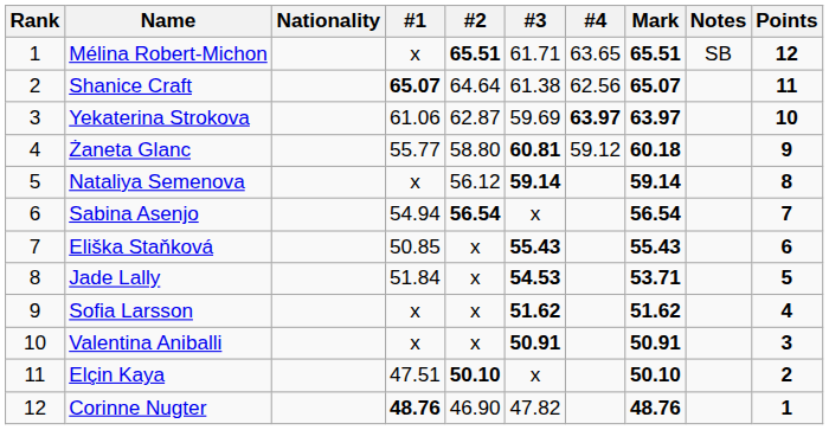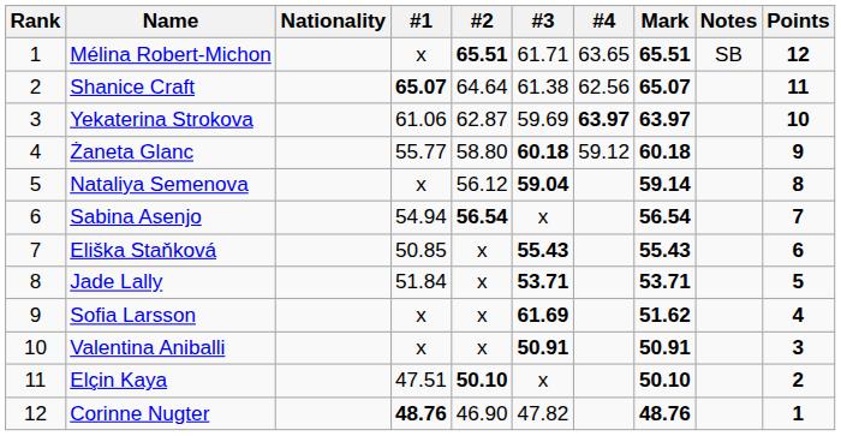 <table class="wikitable sortable" style="text-align:center">
 <tr>
 <th>Rank</th>
 <th>Name</th>
 <th>Nationality</th>
 <th>#1</th>
 <th>#2</th>
 <th>#3</th>
 <th>#4</th>
 <th>Mark</th>
 <th>Notes</th>
 <th>Points</th>
 </tr>
 <tr>
 <td>1</td>
 <td align=left><a href='#'>Mélina Robert-Michon</a></td>
 <td align=left></td>
 <td>x</td>
 <td><strong>65.51</strong></td>
 <td>61.71</td>
 <td>63.65</td>
 <td><strong>65.51</strong></td>
 <td>SB</td>
 <td><strong>12</strong></td>
 </tr>
 <tr>
 <td>2</td>
 <td align=left><a href='#'>Shanice Craft</a></td>
 <td align=left></td>
 <td><strong>65.07</strong></td>
 <td>64.64</td>
 <td>61.38</td>
 <td>62.56</td>
 <td><strong>65.07</strong></td>
 <td></td>
 <td><strong>11</strong></td>
 </tr>
 <tr>
 <td>3</td>
 <td align=left><a href='#'>Yekaterina Strokova</a></td>
 <td align=left></td>
 <td>61.06</td>
 <td>62.87</td>
 <td>59.69</td>
 <td><strong>63.97</strong></td>
 <td><strong>63.97</strong></td>
 <td></td>
 <td><strong>10</strong></td>
 </tr>
 <tr>
 <td>4</td>
 <td align=left><a href='#'>Żaneta Glanc</a></td>
 <td align=left></td>
 <td>55.77</td>
 <td>58.80</td>
-<td><strong>60.81</strong></td>
+<td><strong>60.18</strong></td>
 <td>59.12</td>
 <td><strong>60.18</strong></td>
 <td></td>
 <td><strong>9</strong></td>
 </tr>
 <tr>
 <td>5</td>
 <td align=left><a href='#'>Nataliya Semenova</a></td>
 <td align=left></td>
 <td>x</td>
 <td>56.12</td>
-<td><strong>59.14</strong></td>
+<td><strong>59.04</strong></td>
 <td></td>
 <td><strong>59.14</strong></td>
 <td></td>
 <td><strong>8</strong></td>
 </tr>
 <tr>
 <td>6</td>
 <td align=left><a href='#'>Sabina Asenjo</a></td>
 <td align=left></td>
 <td>54.94</td>
 <td><strong>56.54</strong></td>
 <td>x</td>
 <td></td>
 <td><strong>56.54</strong></td>
 <td></td>
 <td><strong>7</strong></td>
 </tr>
 <tr>
 <td>7</td>
 <td align=left><a href='#'>Eliška Staňková</a></td>
 <td align=left></td>
 <td>50.85</td>
 <td>x</td>
 <td><strong>55.43</strong></td>
 <td></td>
 <td><strong>55.43</strong></td>
 <td></td>
 <td><strong>6</strong></td>
 </tr>
 <tr>
 <td>8</td>
 <td align=left><a href='#'>Jade Lally</a></td>
 <td align=left></td>
 <td>51.84</td>
 <td>x</td>
-<td><strong>54.53</strong></td>
+<td><strong>53.71</strong></td>
 <td></td>
 <td><strong>53.71</strong></td>
 <td></td>
 <td><strong>5</strong></td>
 </tr>
 <tr>
 <td>9</td>
 <td align=left><a href='#'>Sofia Larsson</a></td>
 <td align=left></td>
 <td>x</td>
 <td>x</td>
-<td><strong>51.62</strong></td>
+<td><strong>61.69</strong></td>
 <td></td>
 <td><strong>51.62</strong></td>
 <td></td>
 <td><strong>4</strong></td>
 </tr>
 <tr>
 <td>10</td>
 <td align=left><a href='#'>Valentina Aniballi</a></td>
 <td align=left></td>
 <td>x</td>
 <td>x</td>
 <td><strong>50.91</strong></td>
 <td></td>
 <td><strong>50.91</strong></td>
 <td></td>
 <td><strong>3</strong></td>
 </tr>
 <tr>
 <td>11</td>
 <td align=left><a href='#'>Elçin Kaya</a></td>
 <td align=left></td>
 <td>47.51</td>
 <td><strong>50.10</strong></td>
 <td>x</td>
 <td></td>
 <td><strong>50.10</strong></td>
 <td></td>
 <td><strong>2</strong></td>
 </tr>
 <tr>
 <td>12</td>
 <td align=left><a href='#'>Corinne Nugter</a></td>
 <td align=left></td>
 <td><strong>48.76</strong></td>
 <td>46.90</td>
 <td>47.82</td>
 <td></td>
 <td><strong>48.76</strong></td>
 <td></td>
 <td><strong>1</strong></td>
 </tr>
 </table>
